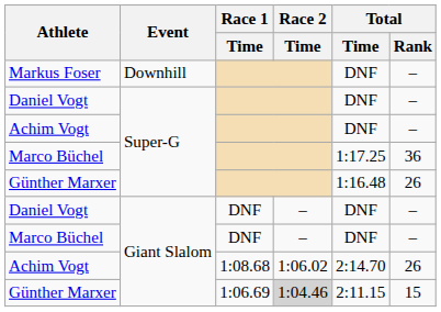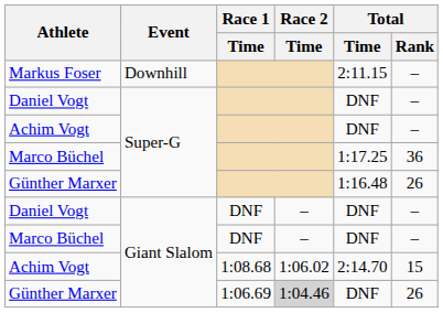 <table class="wikitable" style="font-size:90%">
 <tr>
 <th rowspan="2">Athlete</th>
 <th rowspan="2">Event</th>
 <th>Race 1</th>
 <th>Race 2</th>
 <th colspan="2">Total</th>
 </tr>
 <tr>
 <th>Time</th>
 <th>Time</th>
 <th>Time</th>
 <th>Rank</th>
 </tr>
 <tr>
 <td><a href='#'>Markus Foser</a></td>
 <td>Downhill</td>
 <td colspan="2" bgcolor="wheat"></td>
-<td align="center">DNF</td>
+<td align="center">2:11.15</td>
 <td align="center">–</td>
 </tr>
 <tr>
 <td><a href='#'>Daniel Vogt</a></td>
 <td rowspan="4">Super-G</td>
 <td colspan="2" bgcolor="wheat"></td>
 <td align="center">DNF</td>
 <td align="center">–</td>
 </tr>
 <tr>
 <td><a href='#'>Achim Vogt</a></td>
 <td colspan="2" bgcolor="wheat"></td>
 <td align="center">DNF</td>
 <td align="center">–</td>
 </tr>
 <tr>
 <td><a href='#'>Marco Büchel</a></td>
 <td colspan="2" bgcolor="wheat"></td>
 <td align="center">1:17.25</td>
 <td align="center">36</td>
 </tr>
 <tr>
 <td><a href='#'>Günther Marxer</a></td>
 <td colspan="2" bgcolor="wheat"></td>
 <td align="center">1:16.48</td>
 <td align="center">26</td>
 </tr>
 <tr>
 <td><a href='#'>Daniel Vogt</a></td>
 <td rowspan="4">Giant Slalom</td>
 <td align="center">DNF</td>
 <td align="center">–</td>
 <td align="center">DNF</td>
 <td align="center">–</td>
 </tr>
 <tr>
 <td><a href='#'>Marco Büchel</a></td>
 <td align="center">DNF</td>
 <td align="center">–</td>
 <td align="center">DNF</td>
 <td align="center">–</td>
 </tr>
 <tr>
 <td><a href='#'>Achim Vogt</a></td>
 <td align="center">1:08.68</td>
 <td align="center">1:06.02</td>
 <td align="center">2:14.70</td>
-<td align="center">26</td>
+<td align="center">15</td>
 </tr>
 <tr>
 <td><a href='#'>Günther Marxer</a></td>
 <td align="center">1:06.69</td>
 <td align="center" style="background: lightgrey;">1:04.46</td>
-<td align="center">2:11.15</td>
-<td align="center">15</td>
+<td align="center">DNF</td>
+<td align="center">26</td>
 </tr>
 </table>
